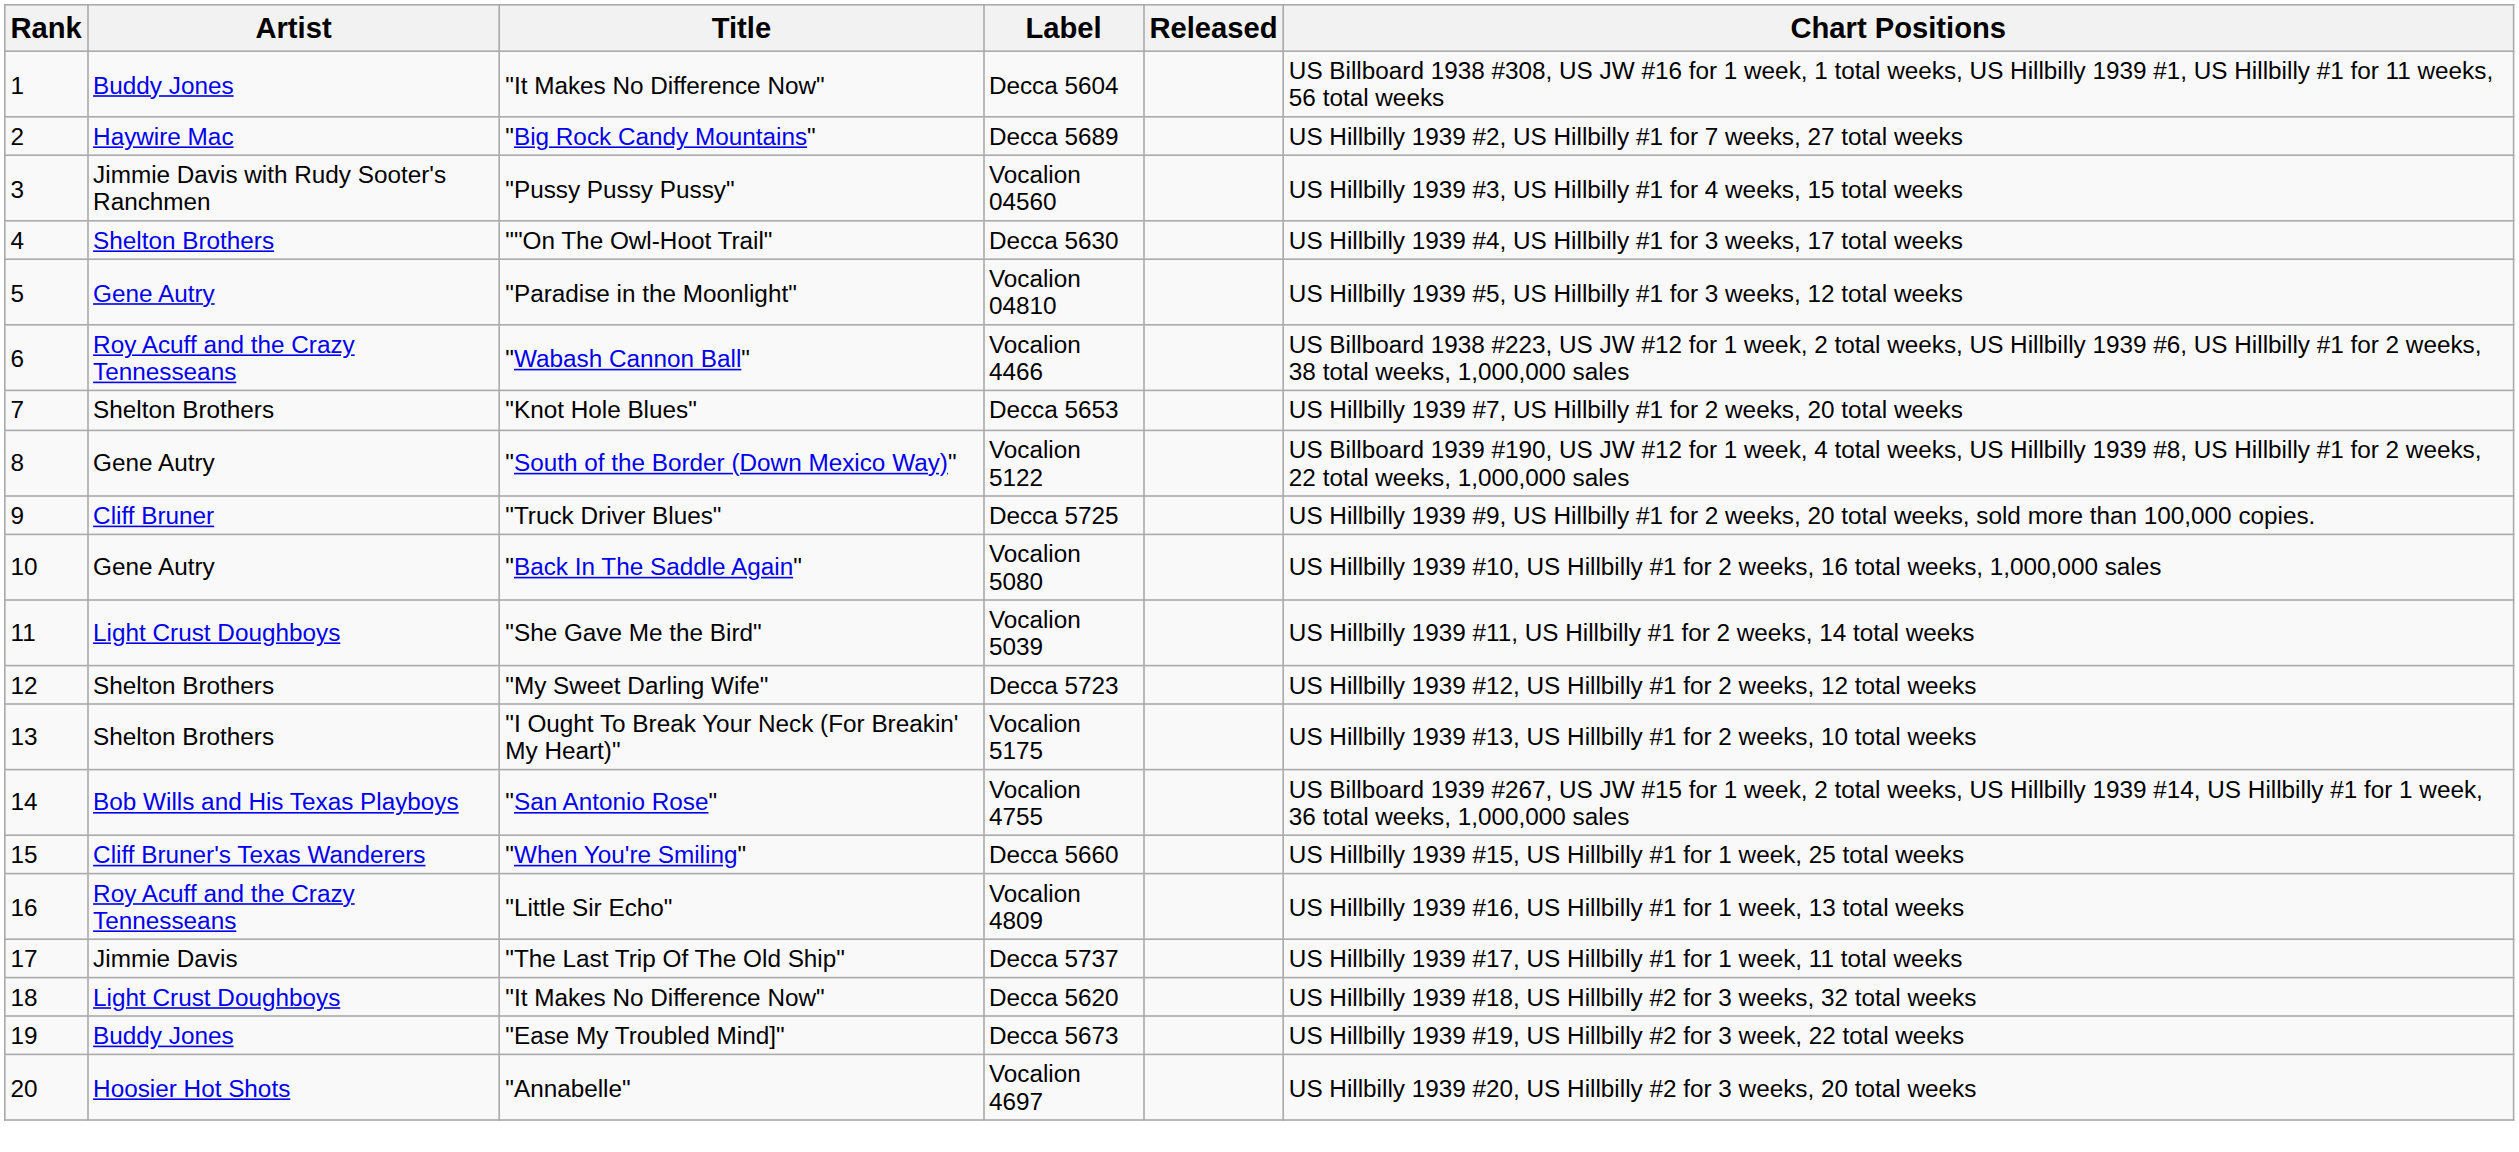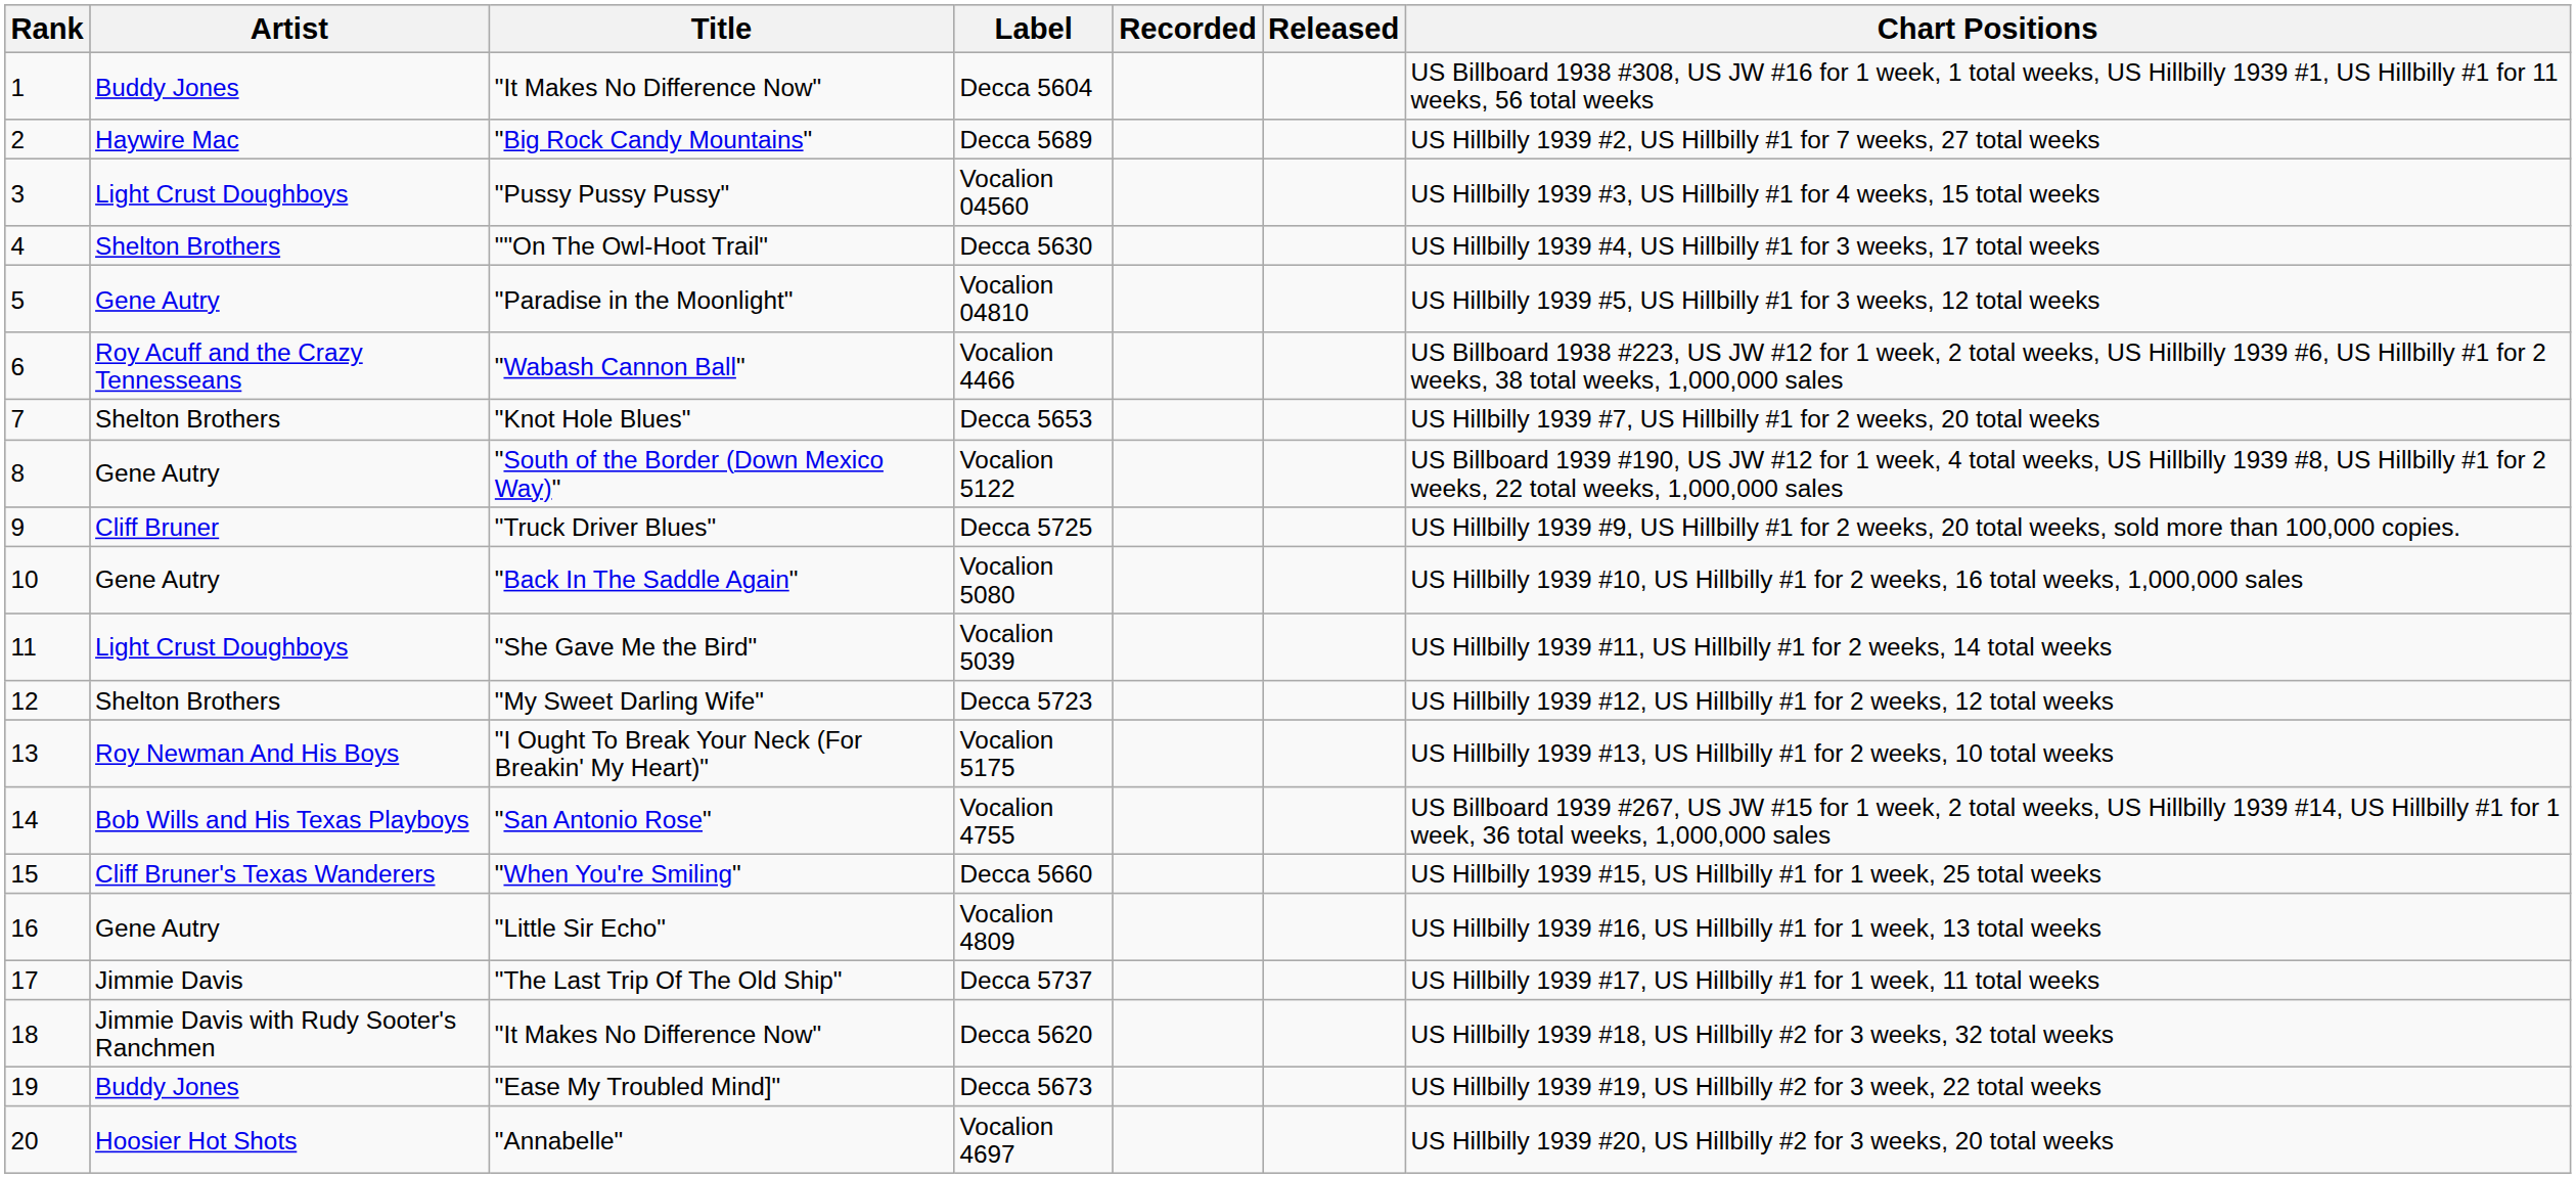 <table class="wikitable" style="font-size:95%;">
 <tr>
 <th><big>Rank</big></th>
 <th><big>Artist</big></th>
 <th><big>Title</big></th>
 <th><big>Label</big></th>
+<th><big>Recorded</big></th>
 <th><big>Released</big></th>
 <th><big>Chart Positions</big></th>
 </tr>
 <tr>
 <td>1</td>
 <td><a href='#'>Buddy Jones</a></td>
 <td>"It Makes No Difference Now"</td>
 <td>Decca 5604</td>
 <td></td>
+<td></td>
 <td>US Billboard 1938 #308, US JW #16 for 1 week, 1 total weeks, US Hillbilly 1939 #1, US Hillbilly #1 for 11 weeks, 56 total weeks</td>
 </tr>
 <tr>
 <td>2</td>
 <td><a href='#'>Haywire Mac</a></td>
 <td>"<a href='#'>Big Rock Candy Mountains</a>"</td>
 <td>Decca 5689</td>
 <td></td>
+<td></td>
 <td>US Hillbilly 1939 #2, US Hillbilly #1 for 7 weeks, 27 total weeks</td>
 </tr>
 <tr>
 <td>3</td>
-<td>Jimmie Davis with Rudy Sooter's Ranchmen</td>
+<td><a href='#'>Light Crust Doughboys</a></td>
 <td>"Pussy Pussy Pussy"</td>
 <td>Vocalion 04560</td>
+<td></td>
 <td></td>
 <td>US Hillbilly 1939 #3, US Hillbilly #1 for 4 weeks, 15 total weeks</td>
 </tr>
 <tr>
 <td>4</td>
 <td><a href='#'>Shelton Brothers</a></td>
 <td>""On The Owl-Hoot Trail"</td>
 <td>Decca 5630</td>
 <td></td>
+<td></td>
 <td>US Hillbilly 1939 #4, US Hillbilly #1 for 3 weeks, 17 total weeks</td>
 </tr>
 <tr>
 <td>5</td>
 <td><a href='#'>Gene Autry</a></td>
 <td>"Paradise in the Moonlight"</td>
 <td>Vocalion 04810</td>
+<td></td>
 <td></td>
 <td>US Hillbilly 1939 #5, US Hillbilly #1 for 3 weeks, 12 total weeks</td>
 </tr>
 <tr>
 <td>6</td>
 <td><a href='#'>Roy Acuff and the Crazy Tennesseans</a></td>
 <td>"<a href='#'>Wabash Cannon Ball</a>"</td>
 <td>Vocalion 4466</td>
 <td></td>
+<td></td>
 <td>US Billboard 1938 #223, US JW #12 for 1 week, 2 total weeks, US Hillbilly 1939 #6, US Hillbilly #1 for 2 weeks, 38 total weeks, 1,000,000 sales</td>
 </tr>
 <tr>
 <td>7</td>
 <td>Shelton Brothers</td>
 <td>"Knot Hole Blues"</td>
 <td>Decca 5653</td>
+<td></td>
 <td></td>
 <td>US Hillbilly 1939 #7, US Hillbilly #1 for 2 weeks, 20 total weeks</td>
 </tr>
 <tr>
 <td>8</td>
 <td>Gene Autry</td>
 <td>"<a href='#'>South of the Border (Down Mexico Way)</a>"</td>
 <td>Vocalion 5122</td>
 <td></td>
+<td></td>
 <td>US Billboard 1939 #190, US JW #12 for 1 week, 4 total weeks, US Hillbilly 1939 #8, US Hillbilly #1 for 2 weeks, 22 total weeks, 1,000,000 sales</td>
 </tr>
 <tr>
 <td>9</td>
 <td><a href='#'>Cliff Bruner</a></td>
 <td>"Truck Driver Blues"</td>
 <td>Decca 5725</td>
+<td></td>
 <td></td>
 <td>US Hillbilly 1939 #9, US Hillbilly #1 for 2 weeks, 20 total weeks, sold more than 100,000 copies.</td>
 </tr>
 <tr>
 <td>10</td>
 <td>Gene Autry</td>
 <td>"<a href='#'>Back In The Saddle Again</a>"</td>
 <td>Vocalion 5080</td>
 <td></td>
+<td></td>
 <td>US Hillbilly 1939 #10, US Hillbilly #1 for 2 weeks, 16 total weeks, 1,000,000 sales</td>
 </tr>
 <tr>
 <td>11</td>
 <td><a href='#'>Light Crust Doughboys</a></td>
 <td>"She Gave Me the Bird"</td>
 <td>Vocalion 5039</td>
+<td></td>
 <td></td>
 <td>US Hillbilly 1939 #11, US Hillbilly #1 for 2 weeks, 14 total weeks</td>
 </tr>
 <tr>
 <td>12</td>
 <td>Shelton Brothers</td>
 <td>"My Sweet Darling Wife"</td>
 <td>Decca 5723</td>
 <td></td>
+<td></td>
 <td>US Hillbilly 1939 #12, US Hillbilly #1 for 2 weeks, 12 total weeks</td>
 </tr>
 <tr>
 <td>13</td>
-<td>Shelton Brothers</td>
+<td><a href='#'>Roy Newman And His Boys</a></td>
 <td>"I Ought To Break Your Neck (For Breakin' My Heart)"</td>
 <td>Vocalion 5175</td>
+<td></td>
 <td></td>
 <td>US Hillbilly 1939 #13, US Hillbilly #1 for 2 weeks, 10 total weeks</td>
 </tr>
 <tr>
 <td>14</td>
 <td><a href='#'>Bob Wills and His Texas Playboys</a></td>
 <td>"<a href='#'>San Antonio Rose</a>"</td>
 <td>Vocalion 4755</td>
 <td></td>
+<td></td>
 <td>US Billboard 1939 #267, US JW #15 for 1 week, 2 total weeks, US Hillbilly 1939 #14, US Hillbilly #1 for 1 week, 36 total weeks, 1,000,000 sales</td>
 </tr>
 <tr>
 <td>15</td>
 <td><a href='#'>Cliff Bruner's Texas Wanderers</a></td>
 <td>"<a href='#'>When You're Smiling</a>"</td>
 <td>Decca 5660</td>
 <td></td>
+<td></td>
 <td>US Hillbilly 1939 #15, US Hillbilly #1 for 1 week, 25 total weeks</td>
 </tr>
 <tr>
 <td>16</td>
-<td><a href='#'>Roy Acuff and the Crazy Tennesseans</a></td>
+<td>Gene Autry</td>
 <td>"Little Sir Echo"</td>
 <td>Vocalion 4809</td>
+<td></td>
 <td></td>
 <td>US Hillbilly 1939 #16, US Hillbilly #1 for 1 week, 13 total weeks</td>
 </tr>
 <tr>
 <td>17</td>
 <td>Jimmie Davis</td>
 <td>"The Last Trip Of The Old Ship"</td>
 <td>Decca 5737</td>
 <td></td>
+<td></td>
 <td>US Hillbilly 1939 #17, US Hillbilly #1 for 1 week, 11 total weeks</td>
 </tr>
 <tr>
 <td>18</td>
-<td><a href='#'>Light Crust Doughboys</a></td>
+<td>Jimmie Davis with Rudy Sooter's Ranchmen</td>
 <td>"It Makes No Difference Now"</td>
 <td>Decca 5620</td>
+<td></td>
 <td></td>
 <td>US Hillbilly 1939 #18, US Hillbilly #2 for 3 weeks, 32 total weeks</td>
 </tr>
 <tr>
 <td>19</td>
 <td><a href='#'>Buddy Jones</a></td>
 <td>"Ease My Troubled Mind]"</td>
 <td>Decca 5673</td>
 <td></td>
+<td></td>
 <td>US Hillbilly 1939 #19, US Hillbilly #2 for 3 week, 22 total weeks</td>
 </tr>
 <tr>
 <td>20</td>
 <td><a href='#'>Hoosier Hot Shots</a></td>
 <td>"Annabelle"</td>
 <td>Vocalion 4697</td>
 <td></td>
+<td></td>
 <td>US Hillbilly 1939 #20, US Hillbilly #2 for 3 weeks, 20 total weeks</td>
 </tr>
 </table>
